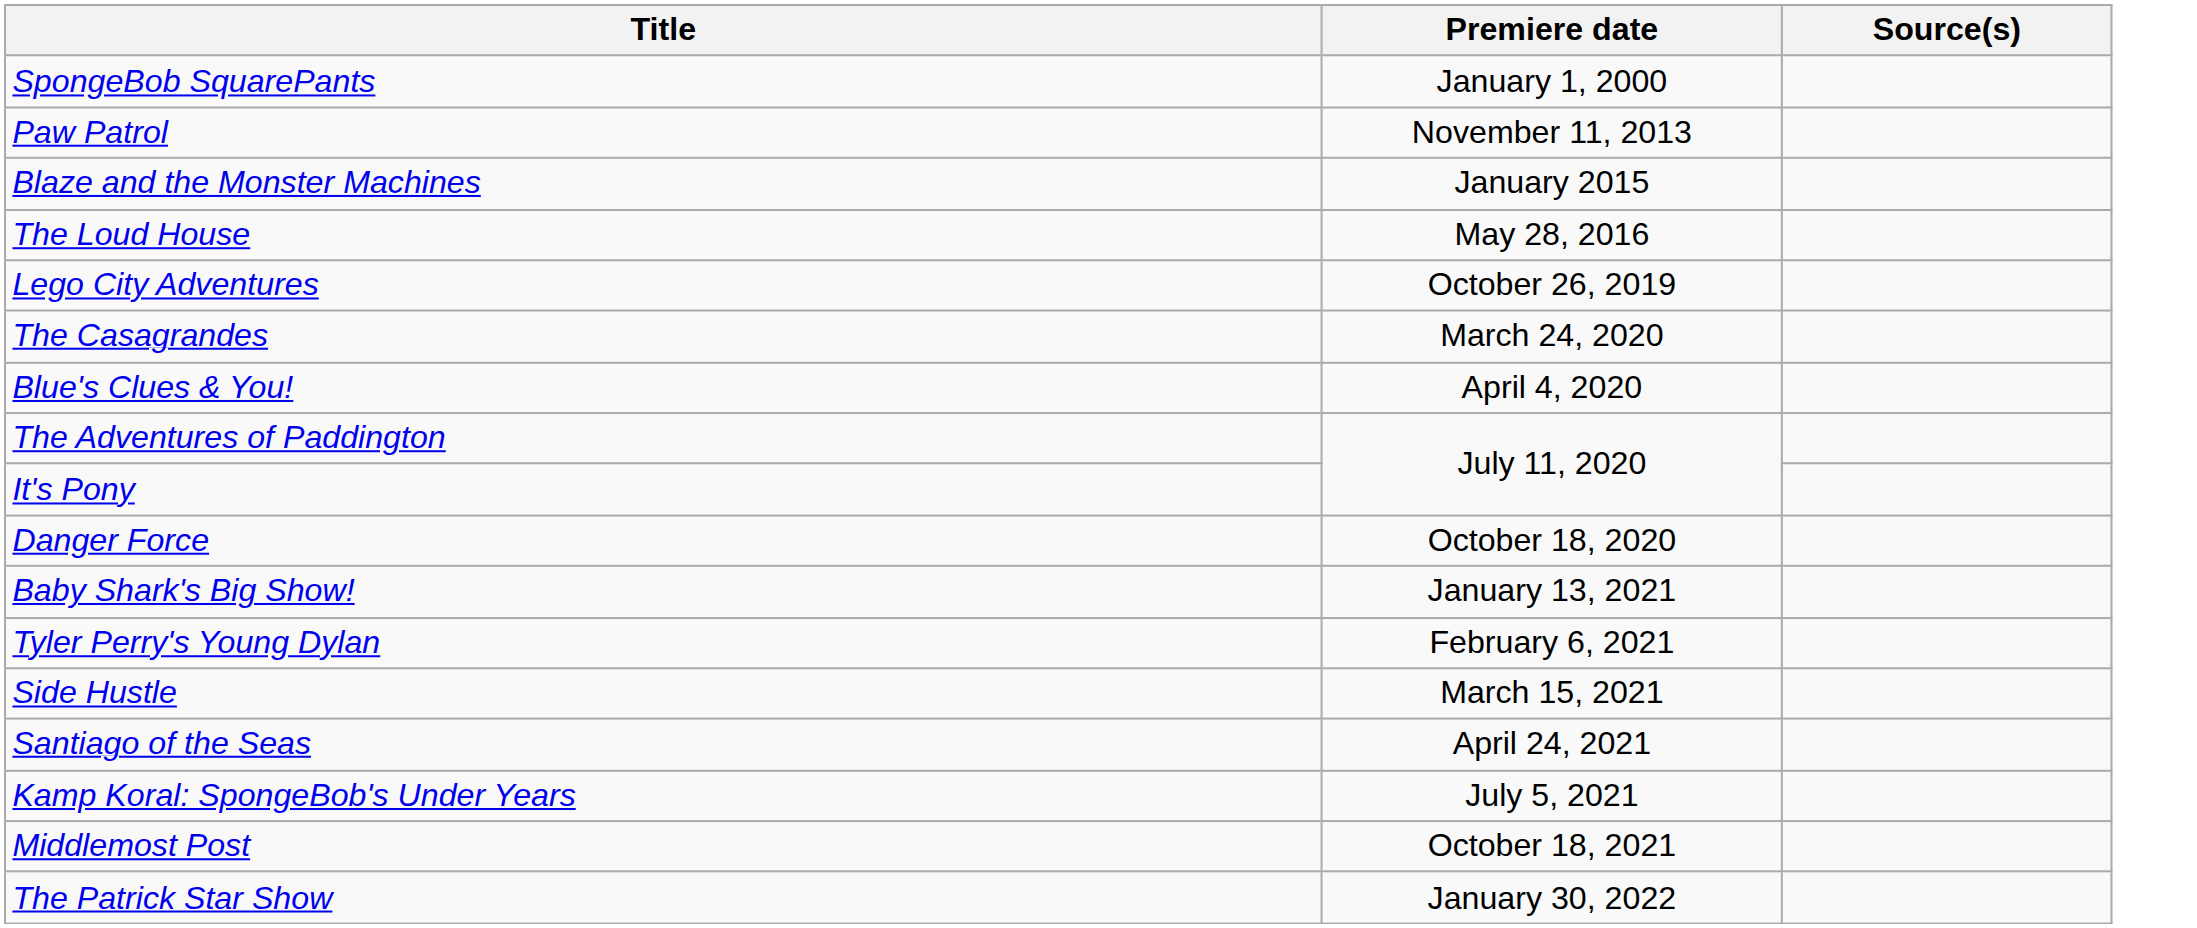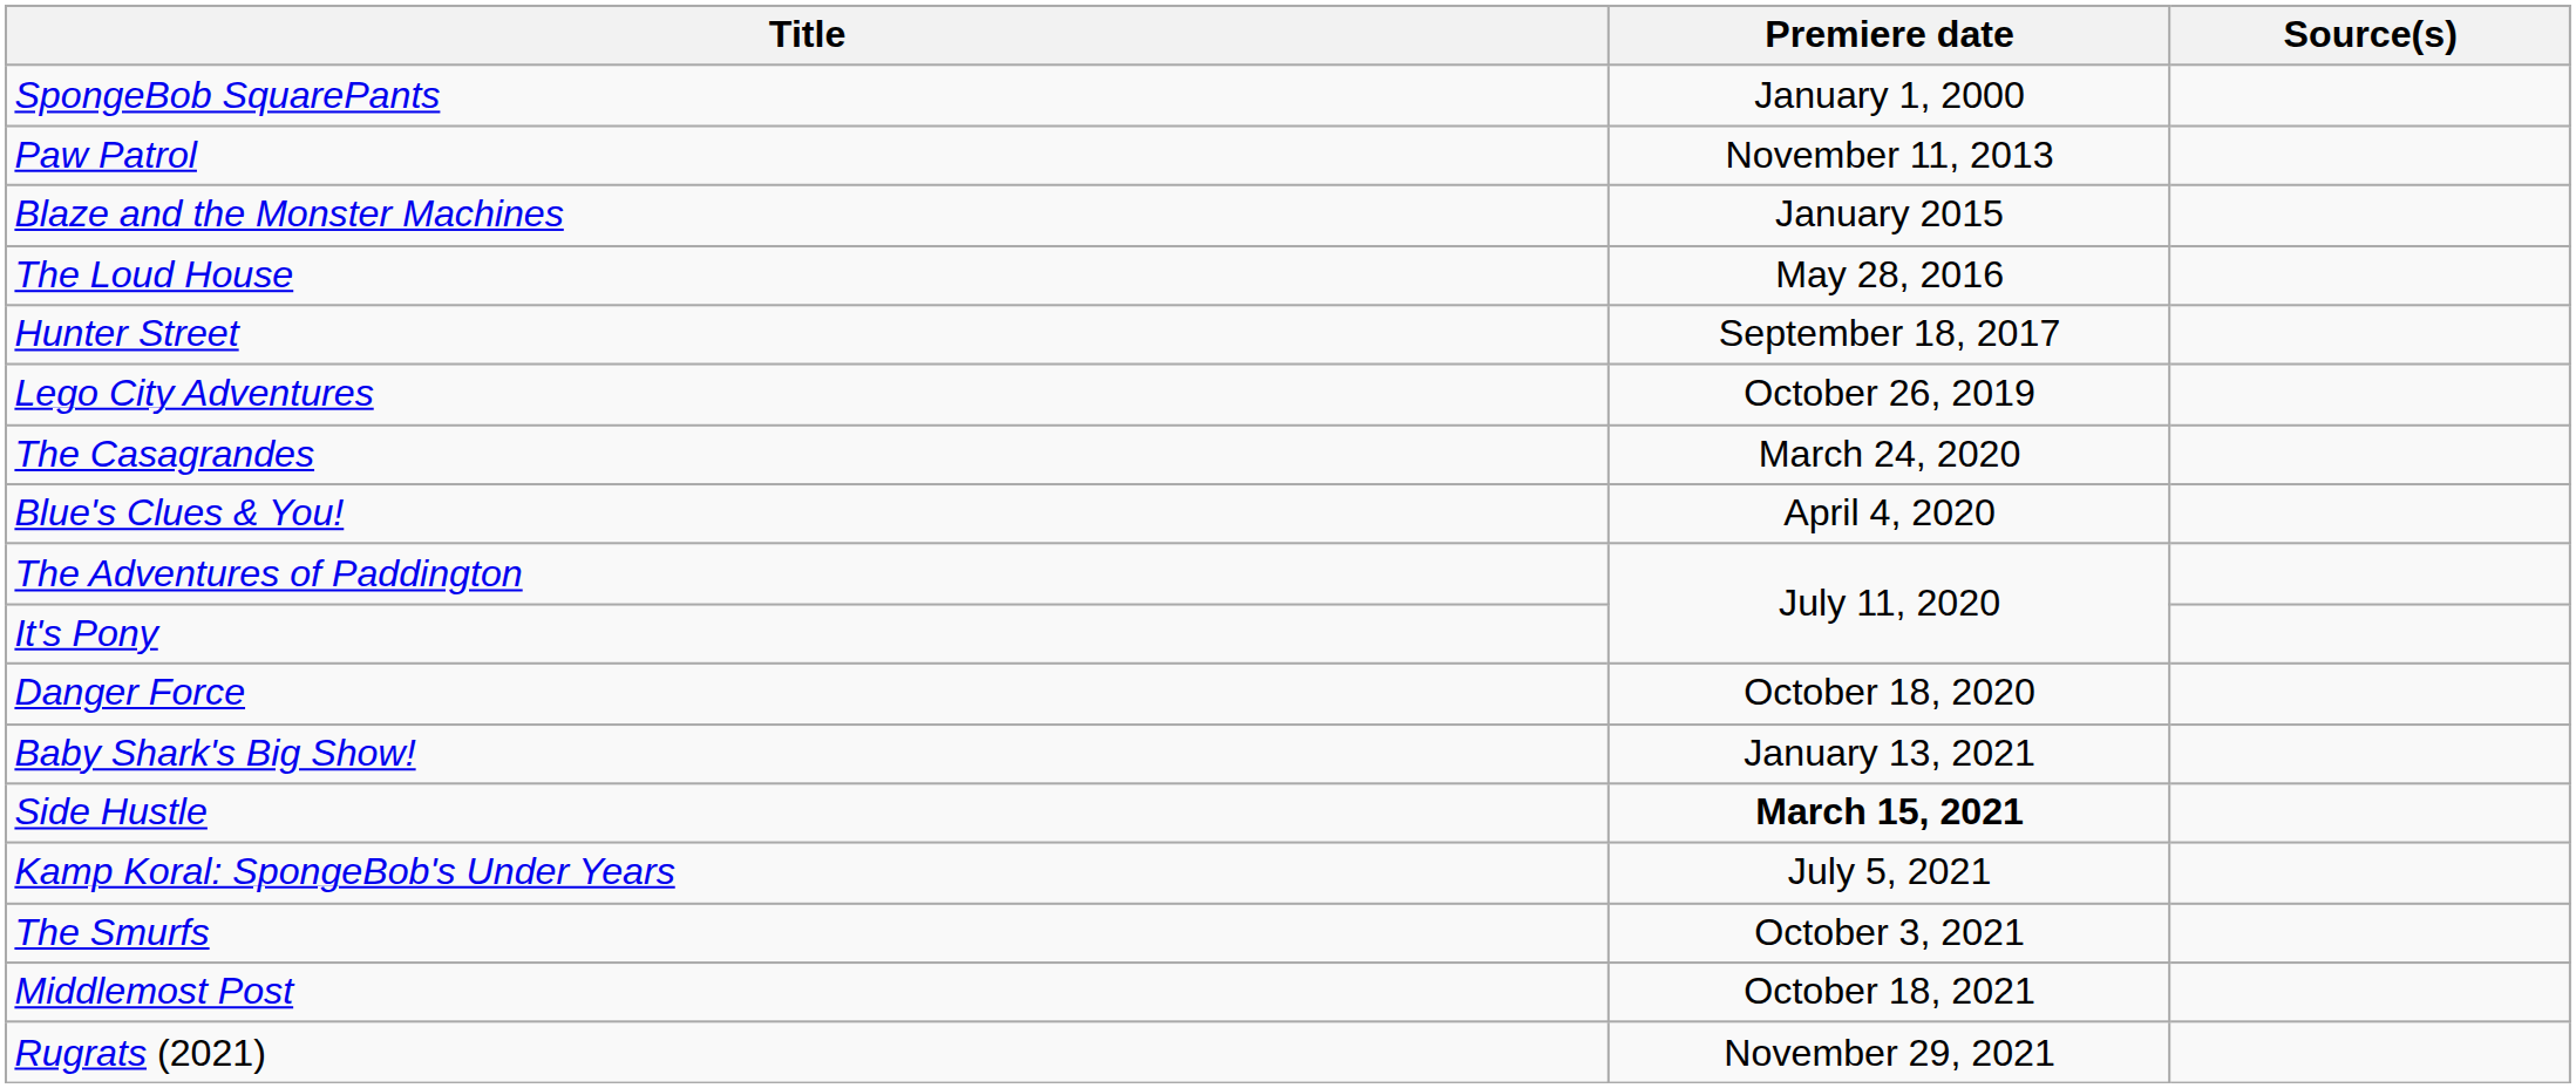 <table class="wikitable sortable" style="text-align: center;">
 <tr>
 <th scope="col" style="width:40%;">Title</th>
 <th scope="col" style="width:14%;">Premiere date</th>
 <th scope="col" style="width:10%;">Source(s)</th>
 </tr>
 <tr>
 <td scope="row" style="text-align:left;"><em><a href='#'>SpongeBob SquarePants</a></em></td>
 <td>January 1, 2000</td>
 <td></td>
 </tr>
 <tr>
 <td scope="row" style="text-align:left;"><em><a href='#'>Paw Patrol</a></em></td>
 <td>November 11, 2013</td>
 <td></td>
 </tr>
 <tr>
 <td scope="row" style="text-align:left;"><em><a href='#'>Blaze and the Monster Machines</a></em></td>
 <td>January 2015</td>
 <td></td>
 </tr>
 <tr>
 <td scope="row" style="text-align:left;"><em><a href='#'>The Loud House</a></em></td>
 <td>May 28, 2016</td>
+<td></td>
+</tr>
+<tr>
+<td scope="row" style="text-align:left;"><em><a href='#'>Hunter Street</a></em></td>
+<td>September 18, 2017</td>
 <td></td>
 </tr>
 <tr>
 <td scope="row" style="text-align:left;"><em><a href='#'>Lego City Adventures</a></em></td>
 <td>October 26, 2019</td>
 <td></td>
 </tr>
 <tr>
 <td scope="row" style="text-align:left;"><em><a href='#'>The Casagrandes</a></em></td>
 <td>March 24, 2020</td>
 <td></td>
 </tr>
 <tr>
 <td scope="row" style="text-align:left;"><em><a href='#'>Blue's Clues & You!</a></em></td>
 <td>April 4, 2020</td>
 <td></td>
 </tr>
 <tr>
 <td scope="row" style="text-align:left;"><em><a href='#'>The Adventures of Paddington</a></em></td>
 <td rowspan="2">July 11, 2020</td>
 <td></td>
 </tr>
 <tr>
 <td scope="row" style="text-align:left;"><em><a href='#'>It's Pony</a></em></td>
 <td></td>
 </tr>
 <tr>
 <td scope="row" style="text-align:left;"><em><a href='#'>Danger Force</a></em></td>
 <td>October 18, 2020</td>
 <td></td>
 </tr>
 <tr>
 <td scope="row" style="text-align:left;"><em><a href='#'>Baby Shark's Big Show!</a></em></td>
 <td>January 13, 2021</td>
 <td></td>
 </tr>
 <tr>
-<td scope="row" style="text-align:left;"><em><a href='#'>Tyler Perry's Young Dylan</a></em></td>
-<td>February 6, 2021</td>
-<td></td>
-</tr>
-<tr>
 <td scope="row" style="text-align:left;"><em><a href='#'>Side Hustle</a></em></td>
-<td>March 15, 2021</td>
-<td></td>
-</tr>
-<tr>
-<td scope="row" style="text-align:left;"><em><a href='#'>Santiago of the Seas</a></em></td>
-<td>April 24, 2021</td>
+<td><strong>March 15, 2021</strong></td>
 <td></td>
 </tr>
 <tr>
 <td scope="row" style="text-align:left;"><em><a href='#'>Kamp Koral: SpongeBob's Under Years</a></em></td>
 <td>July 5, 2021</td>
 <td></td>
 </tr>
 <tr>
+<td scope="row" style="text-align:left;"><em><a href='#'>The Smurfs</a></em></td>
+<td>October 3, 2021</td>
+<td></td>
+</tr>
+<tr>
 <td scope="row" style="text-align:left;"><em><a href='#'>Middlemost Post</a></em></td>
 <td>October 18, 2021</td>
 <td></td>
 </tr>
 <tr>
-<td scope="row" style="text-align:left;"><em><a href='#'>The Patrick Star Show</a></em></td>
-<td>January 30, 2022</td>
+<td scope="row" style="text-align:left;"><em><a href='#'>Rugrats</a></em> (2021)</td>
+<td>November 29, 2021</td>
 <td></td>
 </tr>
 </table>
